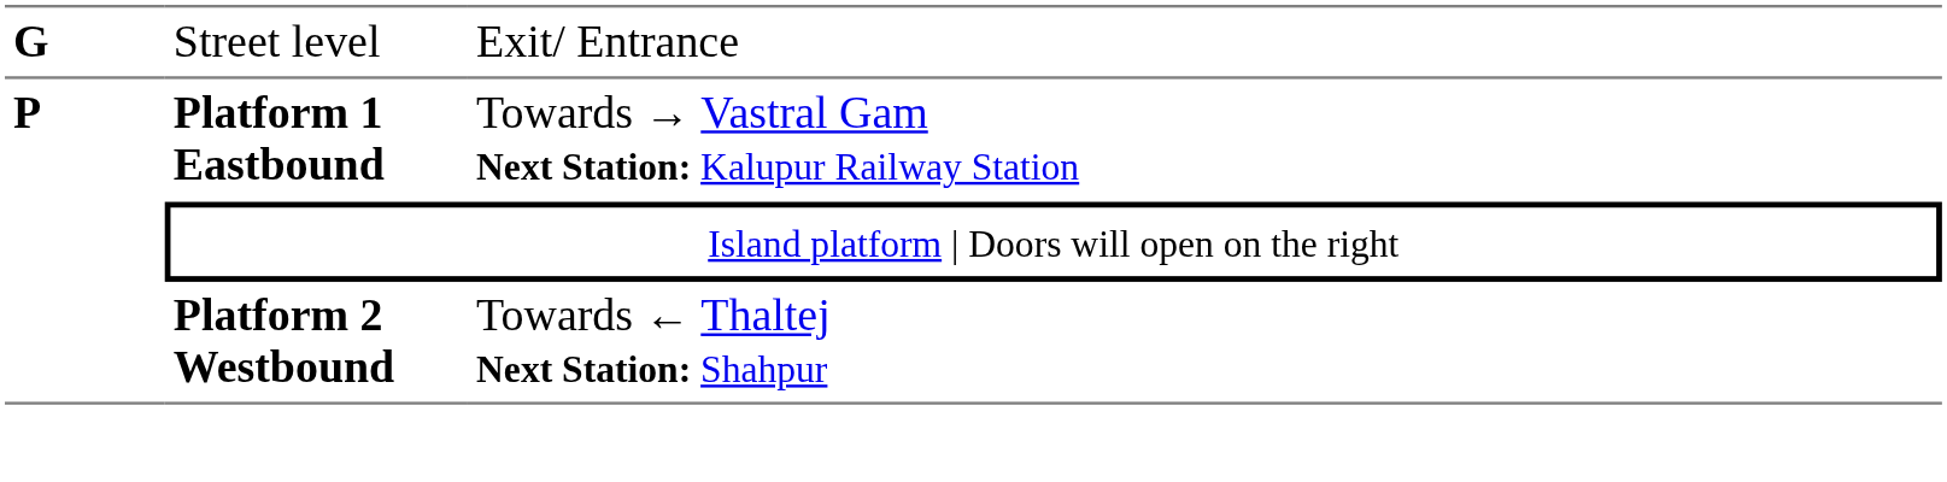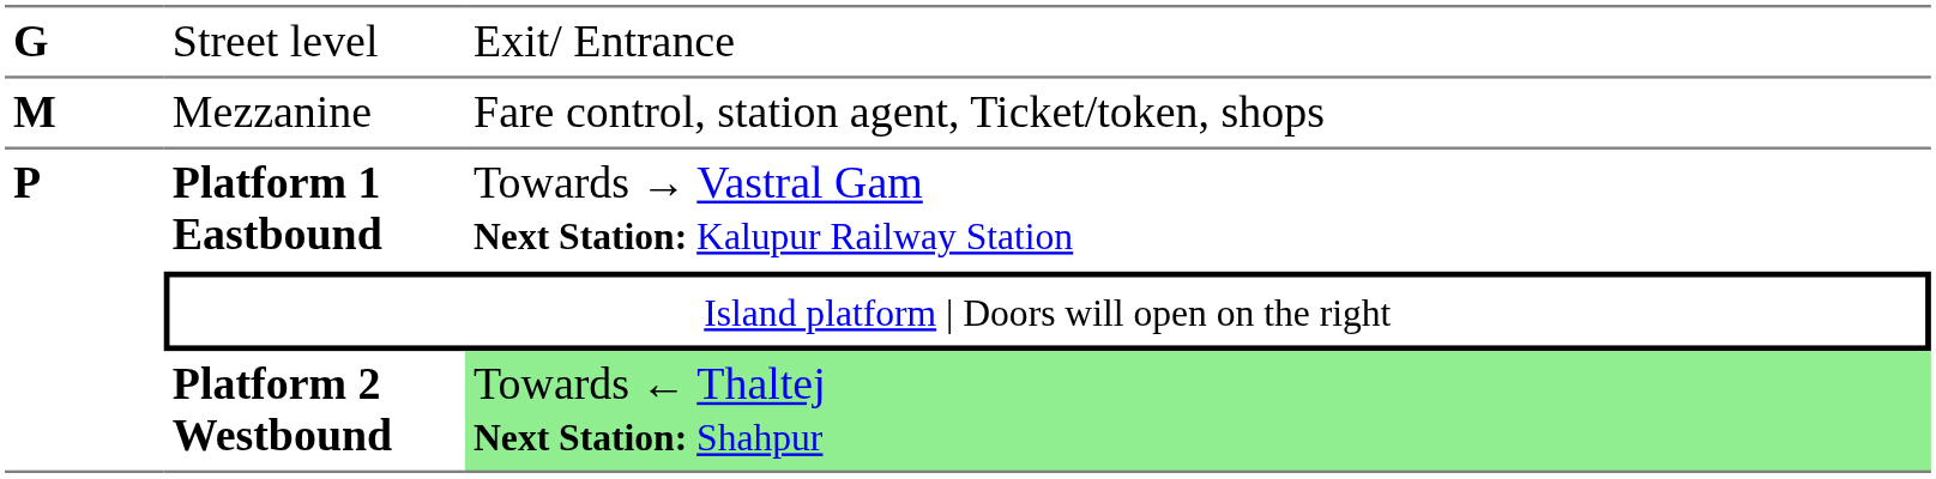 <table table border=0 cellspacing=0 cellpadding=3>
 <tr>
 <td style="border-top:solid 1px gray;border-bottom:solid 1px gray;" width=50 valign=top><strong>G</strong></td>
 <td style="border-top:solid 1px gray;border-bottom:solid 1px gray;" width=100 valign=top>Street level</td>
 <td style="border-top:solid 1px gray;border-bottom:solid 1px gray;" width=510 valign=top>Exit/ Entrance</td>
+</tr>
+<tr>
+<td style="border-bottom:solid 1px gray;"><strong>M</strong></td>
+<td style="border-bottom:solid 1px gray;">Mezzanine</td>
+<td style="border-bottom:solid 1px gray;">Fare control, station agent, Ticket/token, shops</td>
 </tr>
 <tr>
 <td style="border-bottom:solid 1px gray;" width=50 rowspan=3 valign=top><strong>P</strong></td>
 <td style="border-bottom:solid 1px white;" width=100><span><strong>Platform 1</strong><br><strong>Eastbound</strong></span></td>
 <td style="border-bottom:solid 1px white;" width=510>Towards → <a href='#'>Vastral Gam</a><br><small><strong>Next Station:</strong> <a href='#'>Kalupur Railway Station</a></small></td>
 </tr>
 <tr>
 <td style="border-top:solid 2px black;border-right:solid 2px black;border-left:solid 2px black;border-bottom:solid 2px black;text-align:center;" colspan=2><small><a href='#'>Island platform</a> | Doors will open on the right </small></td>
 </tr>
 <tr>
 <td style="border-bottom:solid 1px gray;" width=100><span><strong>Platform 2</strong><br><strong>Westbound</strong></span></td>
-<td style="border-bottom:solid 1px gray;" width="510">Towards ← <a href='#'>Thaltej</a> <br><small><strong>Next Station:</strong> <a href='#'>Shahpur</a></small></td>
+<td style="background: lightgreen; border-bottom:solid 1px gray;" width="510">Towards ← <a href='#'>Thaltej</a> <br><small><strong>Next Station:</strong> <a href='#'>Shahpur</a></small></td>
 </tr>
 </table>
